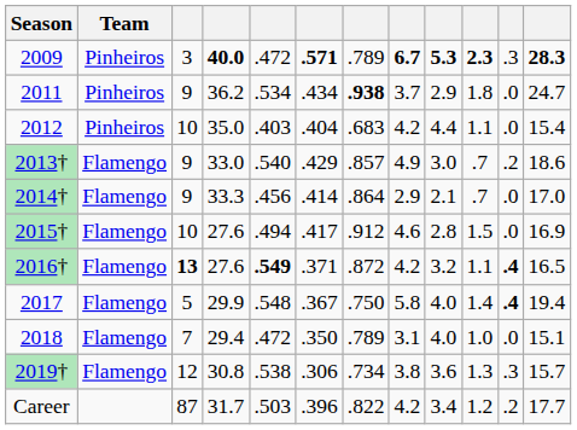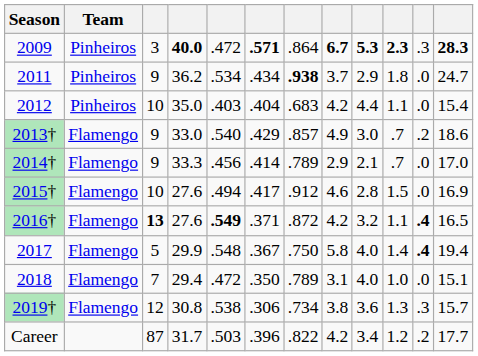 <table class="wikitable sortable" style="font-size:95%; text-align:center;">
 <tr>
 <th>Season</th>
 <th>Team</th>
 <th></th>
 <th></th>
 <th></th>
 <th></th>
 <th></th>
 <th></th>
 <th></th>
 <th></th>
 <th></th>
 <th></th>
 </tr>
 <tr>
 <td><a href='#'>2009</a></td>
 <td><a href='#'>Pinheiros</a></td>
 <td>3</td>
 <td><strong>40.0</strong></td>
 <td>.472</td>
 <td><strong>.571</strong></td>
-<td>.789</td>
+<td>.864</td>
 <td><strong>6.7</strong></td>
 <td><strong>5.3</strong></td>
 <td><strong>2.3</strong></td>
 <td>.3</td>
 <td><strong>28.3</strong></td>
 </tr>
 <tr>
 <td><a href='#'>2011</a></td>
 <td><a href='#'>Pinheiros</a></td>
 <td>9</td>
 <td>36.2</td>
 <td>.534</td>
 <td>.434</td>
 <td><strong>.938</strong></td>
 <td>3.7</td>
 <td>2.9</td>
 <td>1.8</td>
 <td>.0</td>
 <td>24.7</td>
 </tr>
 <tr>
 <td><a href='#'>2012</a></td>
 <td><a href='#'>Pinheiros</a></td>
 <td>10</td>
 <td>35.0</td>
 <td>.403</td>
 <td>.404</td>
 <td>.683</td>
 <td>4.2</td>
 <td>4.4</td>
 <td>1.1</td>
 <td>.0</td>
 <td>15.4</td>
 </tr>
 <tr>
 <td style="text-align:center;background:#afe6ba;"><a href='#'>2013</a>†</td>
 <td><a href='#'>Flamengo</a></td>
 <td>9</td>
 <td>33.0</td>
 <td>.540</td>
 <td>.429</td>
 <td>.857</td>
 <td>4.9</td>
 <td>3.0</td>
 <td>.7</td>
 <td>.2</td>
 <td>18.6</td>
 </tr>
 <tr>
 <td style="text-align:center;background:#afe6ba;"><a href='#'>2014</a>†</td>
 <td><a href='#'>Flamengo</a></td>
 <td>9</td>
 <td>33.3</td>
 <td>.456</td>
 <td>.414</td>
-<td>.864</td>
+<td>.789</td>
 <td>2.9</td>
 <td>2.1</td>
 <td>.7</td>
 <td>.0</td>
 <td>17.0</td>
 </tr>
 <tr>
 <td style="text-align:center;background:#afe6ba;"><a href='#'>2015</a>†</td>
 <td><a href='#'>Flamengo</a></td>
 <td>10</td>
 <td>27.6</td>
 <td>.494</td>
 <td>.417</td>
 <td>.912</td>
 <td>4.6</td>
 <td>2.8</td>
 <td>1.5</td>
 <td>.0</td>
 <td>16.9</td>
 </tr>
 <tr>
 <td style="text-align:center;background:#afe6ba;"><a href='#'>2016</a>†</td>
 <td><a href='#'>Flamengo</a></td>
 <td><strong>13</strong></td>
 <td>27.6</td>
 <td><strong>.549</strong></td>
 <td>.371</td>
 <td>.872</td>
 <td>4.2</td>
 <td>3.2</td>
 <td>1.1</td>
 <td><strong>.4</strong></td>
 <td>16.5</td>
 </tr>
 <tr>
 <td><a href='#'>2017</a></td>
 <td><a href='#'>Flamengo</a></td>
 <td>5</td>
 <td>29.9</td>
 <td>.548</td>
 <td>.367</td>
 <td>.750</td>
 <td>5.8</td>
 <td>4.0</td>
 <td>1.4</td>
 <td><strong>.4</strong></td>
 <td>19.4</td>
 </tr>
 <tr>
 <td><a href='#'>2018</a></td>
 <td><a href='#'>Flamengo</a></td>
 <td>7</td>
 <td>29.4</td>
 <td>.472</td>
 <td>.350</td>
 <td>.789</td>
 <td>3.1</td>
 <td>4.0</td>
 <td>1.0</td>
 <td>.0</td>
 <td>15.1</td>
 </tr>
 <tr>
 <td style="text-align:center;background:#afe6ba;"><a href='#'>2019</a>†</td>
 <td><a href='#'>Flamengo</a></td>
 <td>12</td>
 <td>30.8</td>
 <td>.538</td>
 <td>.306</td>
 <td>.734</td>
 <td>3.8</td>
 <td>3.6</td>
 <td>1.3</td>
 <td>.3</td>
 <td>15.7</td>
 </tr>
 <tr>
 <td>Career</td>
 <td></td>
 <td>87</td>
 <td>31.7</td>
 <td>.503</td>
 <td>.396</td>
 <td>.822</td>
 <td>4.2</td>
 <td>3.4</td>
 <td>1.2</td>
 <td>.2</td>
 <td>17.7</td>
 </tr>
 </table>
